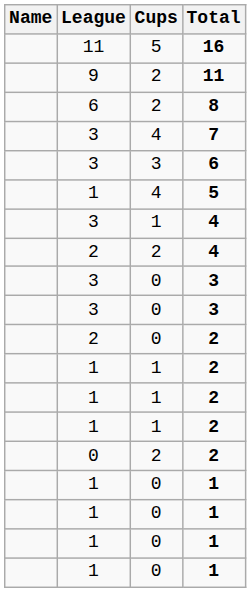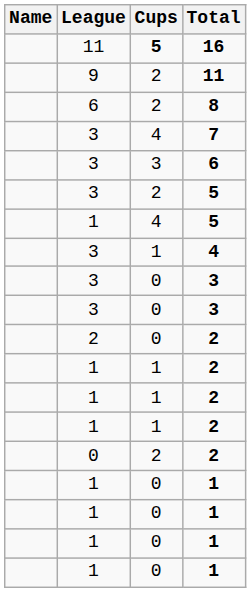 <table class="wikitable sortable" style="text-align:center; font-size:95%">
 <tr>
 <th>Name</th>
 <th>League</th>
 <th>Cups</th>
 <th>Total</th>
 </tr>
 <tr>
 <td></td>
 <td>11</td>
-<td>5</td>
+<td><strong>5</strong></td>
 <td> <strong>16</strong></td>
 </tr>
 <tr>
 <td></td>
 <td>9</td>
 <td>2</td>
 <td> <strong>11</strong></td>
 </tr>
 <tr>
 <td></td>
 <td>6</td>
 <td>2</td>
 <td> <strong>8</strong></td>
 </tr>
 <tr>
 <td></td>
 <td>3</td>
 <td>4</td>
 <td> <strong>7</strong></td>
 </tr>
 <tr>
 <td></td>
 <td>3</td>
 <td>3</td>
 <td> <strong>6</strong></td>
 </tr>
 <tr>
 <td></td>
+<td>3</td>
+<td>2</td>
+<td> <strong>5</strong></td>
+</tr>
+<tr>
+<td></td>
 <td>1</td>
 <td>4</td>
 <td> <strong>5</strong></td>
 </tr>
 <tr>
 <td></td>
 <td>3</td>
 <td>1</td>
-<td> <strong>4</strong></td>
-</tr>
-<tr>
-<td></td>
-<td>2</td>
-<td>2</td>
 <td> <strong>4</strong></td>
 </tr>
 <tr>
 <td></td>
 <td>3</td>
 <td>0</td>
 <td> <strong>3</strong></td>
 </tr>
 <tr>
 <td><em></em></td>
 <td>3</td>
 <td>0</td>
 <td> <strong>3</strong></td>
 </tr>
 <tr>
 <td></td>
 <td>2</td>
 <td>0</td>
 <td> <strong>2</strong></td>
 </tr>
 <tr>
 <td></td>
 <td>1</td>
 <td>1</td>
 <td> <strong>2</strong></td>
 </tr>
 <tr>
 <td></td>
 <td>1</td>
 <td>1</td>
 <td> <strong>2</strong></td>
 </tr>
 <tr>
 <td></td>
 <td>1</td>
 <td>1</td>
 <td> <strong>2</strong></td>
 </tr>
 <tr>
 <td></td>
 <td>0</td>
 <td>2</td>
 <td> <strong>2</strong></td>
 </tr>
 <tr>
 <td></td>
 <td>1</td>
 <td>0</td>
 <td> <strong>1</strong></td>
 </tr>
 <tr>
 <td></td>
 <td>1</td>
 <td>0</td>
 <td> <strong>1</strong></td>
 </tr>
 <tr>
 <td></td>
 <td>1</td>
 <td>0</td>
 <td> <strong>1</strong></td>
 </tr>
 <tr>
 <td></td>
 <td>1</td>
 <td>0</td>
 <td> <strong>1</strong></td>
 </tr>
 </table>
